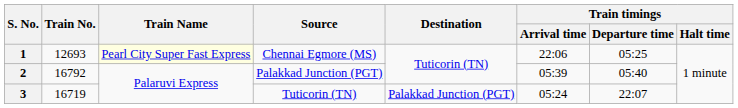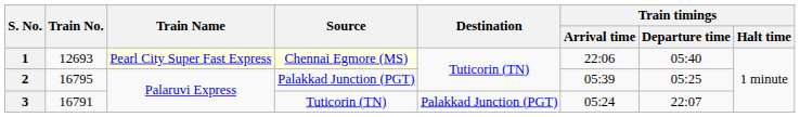 <table class="wikitable sortable" style="text-align:center;">
 <tr>
 <th rowspan=2>S. No.</th>
 <th rowspan=2>Train No.</th>
 <th rowspan=2>Train Name</th>
 <th rowspan=2>Source</th>
 <th rowspan=2>Destination</th>
 <th colspan=3>Train timings</th>
 </tr>
 <tr>
 <th>Arrival time</th>
 <th>Departure time</th>
 <th>Halt time</th>
 </tr>
 <tr>
 <th>1</th>
 <td>12693</td>
 <td style="background: lightyellow;"><a href='#'>Pearl City Super Fast Express</a></td>
-<td><a href='#'>Chennai Egmore (MS)</a></td>
+<td style="background: lightyellow;"><a href='#'>Chennai Egmore (MS)</a></td>
 <td rowspan=2><a href='#'>Tuticorin (TN)</a></td>
 <td>22:06</td>
-<td>05:25</td>
+<td>05:40</td>
 <td rowspan=3>1 minute</td>
 </tr>
 <tr>
 <th>2</th>
-<td>16792</td>
+<td>16795</td>
 <td rowspan=2><a href='#'>Palaruvi Express</a></td>
 <td><a href='#'>Palakkad Junction (PGT)</a></td>
 <td>05:39</td>
-<td>05:40</td>
+<td>05:25</td>
 </tr>
 <tr>
 <th>3</th>
-<td>16719</td>
+<td>16791</td>
 <td><a href='#'>Tuticorin (TN)</a></td>
 <td><a href='#'>Palakkad Junction (PGT)</a></td>
 <td>05:24</td>
 <td>22:07</td>
 </tr>
 </table>
